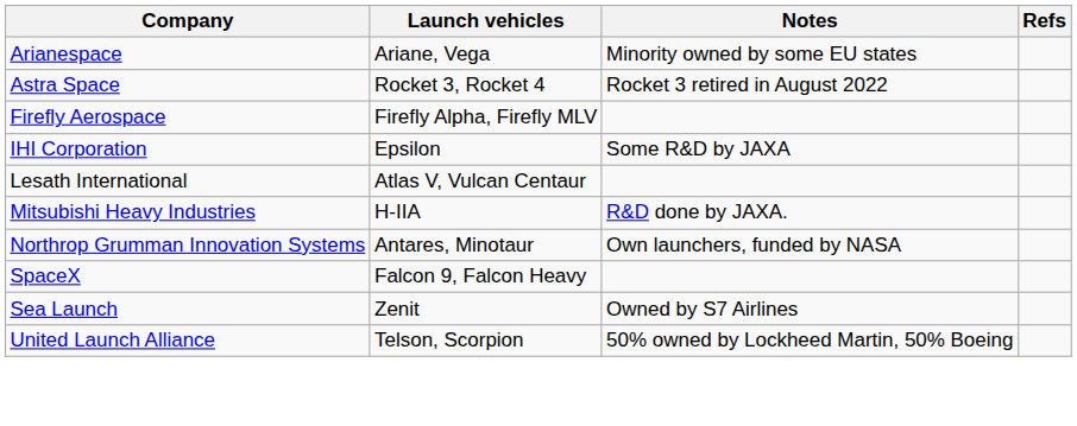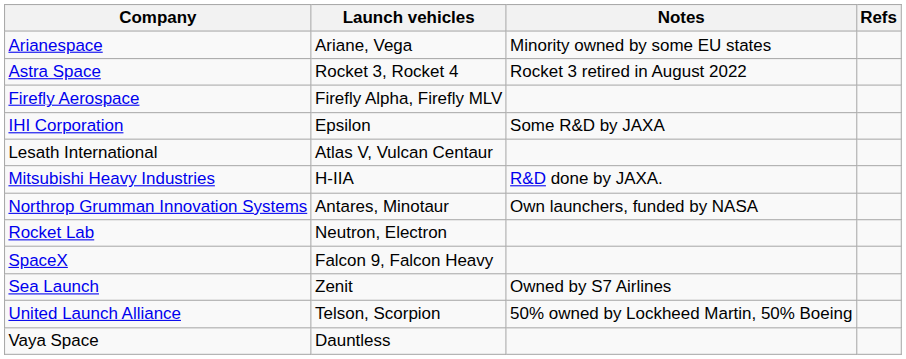 <table class=wikitable>
 <tr>
 <th>Company</th>
 <th>Launch vehicles</th>
 <th>Notes</th>
 <th>Refs</th>
 </tr>
 <tr>
 <td><a href='#'>Arianespace</a></td>
 <td>Ariane, Vega</td>
 <td>Minority owned by some EU states</td>
 <td><br></td>
 </tr>
 <tr>
 <td><a href='#'>Astra Space</a></td>
 <td>Rocket 3, Rocket 4</td>
 <td>Rocket 3 retired in August 2022</td>
 <td></td>
 </tr>
 <tr>
 <td><a href='#'>Firefly Aerospace</a></td>
 <td>Firefly Alpha, Firefly MLV</td>
 <td></td>
 <td></td>
 </tr>
 <tr>
 <td><a href='#'>IHI Corporation</a></td>
 <td>Epsilon</td>
 <td>Some R&D by JAXA</td>
 <td></td>
 </tr>
 <tr>
 <td>Lesath International</td>
 <td>Atlas V, Vulcan Centaur</td>
 <td></td>
 <td></td>
 </tr>
 <tr>
 <td><a href='#'>Mitsubishi Heavy Industries</a></td>
 <td>H-IIA</td>
 <td><a href='#'>R&D</a> done by JAXA.</td>
 <td></td>
 </tr>
 <tr>
 <td><a href='#'>Northrop Grumman Innovation Systems</a></td>
 <td>Antares, Minotaur</td>
 <td>Own launchers, funded by NASA</td>
 <td></td>
 </tr>
 <tr>
+<td><a href='#'>Rocket Lab</a></td>
+<td>Neutron, Electron</td>
+<td></td>
+<td></td>
+</tr>
+<tr>
 <td><a href='#'>SpaceX</a></td>
 <td>Falcon 9, Falcon Heavy</td>
 <td></td>
 <td></td>
 </tr>
 <tr>
 <td><a href='#'>Sea Launch</a></td>
 <td>Zenit</td>
 <td>Owned by S7 Airlines</td>
 <td></td>
 </tr>
 <tr>
 <td><a href='#'>United Launch Alliance</a></td>
 <td>Telson, Scorpion</td>
 <td>50% owned by Lockheed Martin, 50% Boeing</td>
 <td></td>
 </tr>
+<tr>
+<td>Vaya Space</td>
+<td>Dauntless</td>
+<td></td>
+<td></td>
+</tr>
 </table>
